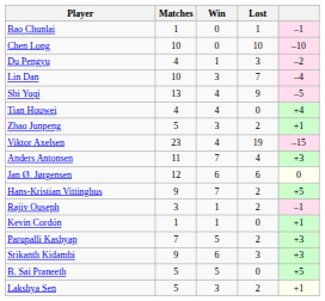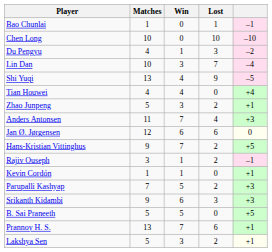 <table class=wikitable style="text-align:center; font-size:small">
 <tr>
 <th width="200">Player</th>
 <th width="50">Matches</th>
 <th width="50">Win</th>
 <th width="50">Lost</th>
 <th width="50"></th>
 </tr>
 <tr>
 <td align="left"> <a href='#'>Bao Chunlai</a></td>
 <td>1</td>
 <td>0</td>
 <td>1</td>
 <td bgcolor="#ffddee">–1</td>
 </tr>
 <tr>
 <td align="left"> <a href='#'>Chen Long</a></td>
 <td>10</td>
 <td>0</td>
 <td>10</td>
 <td bgcolor="#ffddee">–10</td>
 </tr>
 <tr>
 <td align="left"> <a href='#'>Du Pengyu</a></td>
 <td>4</td>
 <td>1</td>
 <td>3</td>
 <td bgcolor="#ffddee">–2</td>
 </tr>
 <tr>
 <td align="left"> <a href='#'>Lin Dan</a></td>
 <td>10</td>
 <td>3</td>
 <td>7</td>
 <td bgcolor="#ffddee">–4</td>
 </tr>
 <tr>
 <td align="left"> <a href='#'>Shi Yuqi</a></td>
 <td>13</td>
 <td>4</td>
 <td>9</td>
 <td bgcolor="#ffddee">–5</td>
 </tr>
 <tr>
 <td align="left"> <a href='#'>Tian Houwei</a></td>
 <td>4</td>
 <td>4</td>
 <td>0</td>
 <td bgcolor="#ccffcc">+4</td>
 </tr>
 <tr>
 <td align="left"> <a href='#'>Zhao Junpeng</a></td>
 <td>5</td>
 <td>3</td>
 <td>2</td>
 <td bgcolor="#ccffcc">+1</td>
 </tr>
 <tr>
-<td align="left"> <a href='#'>Viktor Axelsen</a></td>
-<td>23</td>
-<td>4</td>
-<td>19</td>
-<td bgcolor="#ffddee">–15</td>
-</tr>
-<tr>
 <td align="left"> <a href='#'>Anders Antonsen</a></td>
 <td>11</td>
 <td>7</td>
 <td>4</td>
 <td bgcolor="#ccffcc">+3</td>
 </tr>
 <tr>
 <td align="left"> <a href='#'>Jan Ø. Jørgensen</a></td>
 <td>12</td>
 <td>6</td>
 <td>6</td>
 <td bgcolor="#fffff0">0</td>
 </tr>
 <tr>
 <td align="left"> <a href='#'>Hans-Kristian Vittinghus</a></td>
 <td>9</td>
 <td>7</td>
 <td>2</td>
 <td bgcolor="#ccffcc">+5</td>
 </tr>
 <tr>
 <td align="left"> <a href='#'>Rajiv Ouseph</a></td>
 <td>3</td>
 <td>1</td>
 <td>2</td>
 <td bgcolor="#ffddee">–1</td>
 </tr>
 <tr>
 <td align="left"> <a href='#'>Kevin Cordón</a></td>
 <td>1</td>
 <td>1</td>
 <td>0</td>
 <td bgcolor="#ccffcc">+1</td>
 </tr>
 <tr>
 <td align="left"> <a href='#'>Parupalli Kashyap</a></td>
 <td>7</td>
 <td>5</td>
 <td>2</td>
 <td bgcolor="#ccffcc">+3</td>
 </tr>
 <tr>
 <td align="left"> <a href='#'>Srikanth Kidambi</a></td>
 <td>9</td>
 <td>6</td>
 <td>3</td>
 <td bgcolor="#ccffcc">+3</td>
 </tr>
 <tr>
 <td align="left"> <a href='#'>B. Sai Praneeth</a></td>
 <td>5</td>
 <td>5</td>
 <td>0</td>
 <td bgcolor="#ccffcc">+5</td>
 </tr>
 <tr>
+<td align="left"> <a href='#'>Prannoy H. S.</a></td>
+<td>13</td>
+<td>7</td>
+<td>6</td>
+<td bgcolor="#ccffcc">+1</td>
+</tr>
+<tr>
 <td align="left"> <a href='#'>Lakshya Sen</a></td>
 <td>5</td>
 <td>3</td>
 <td>2</td>
 <td bgcolor="#fffff0">+1</td>
 </tr>
 </table>
